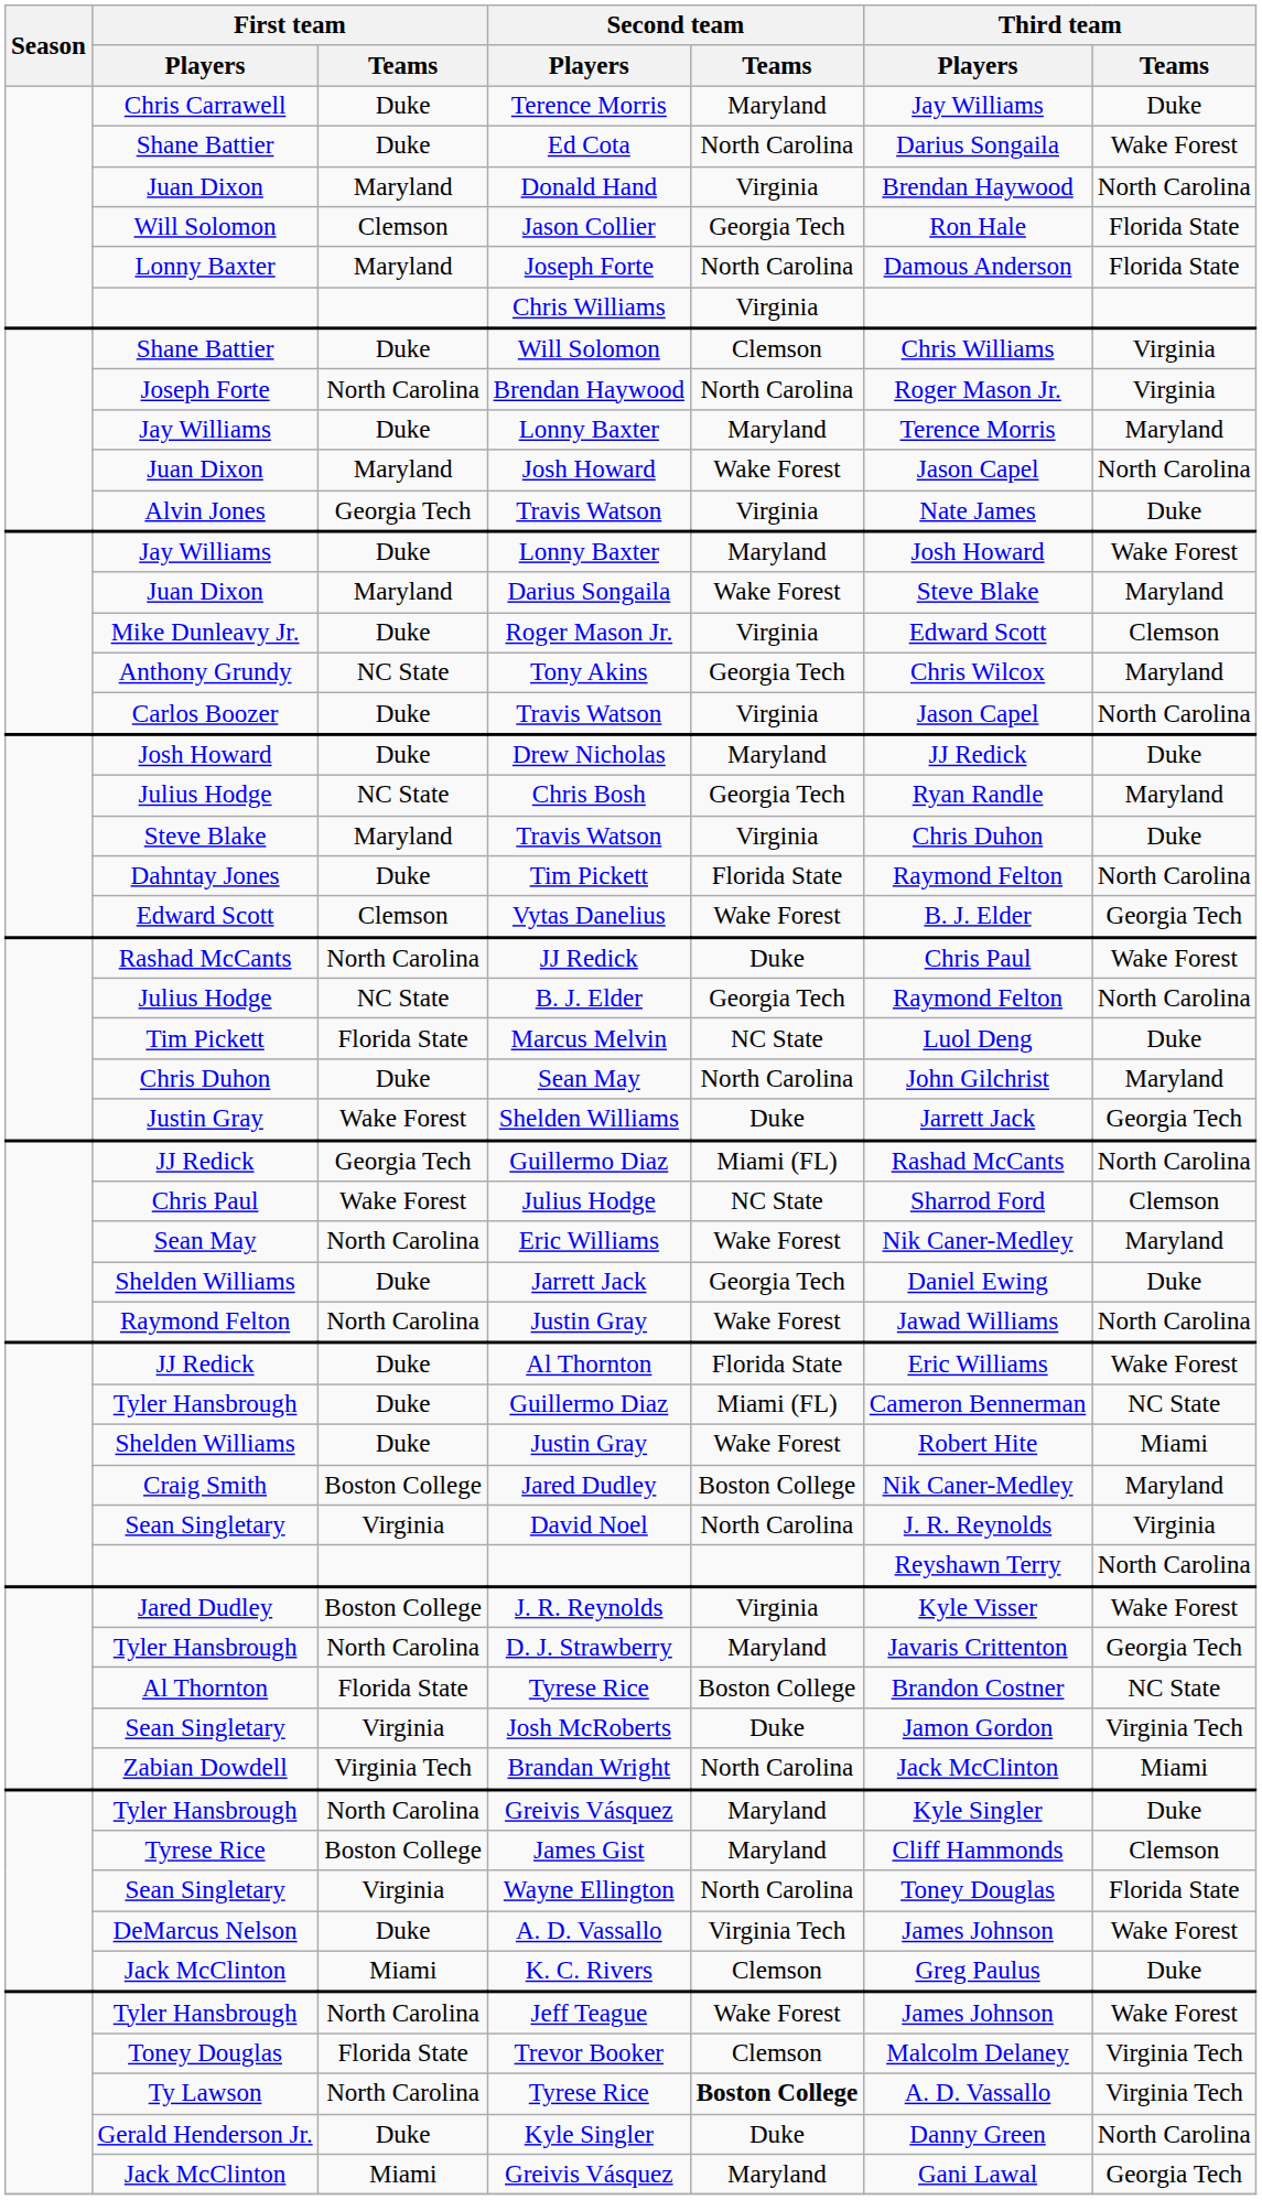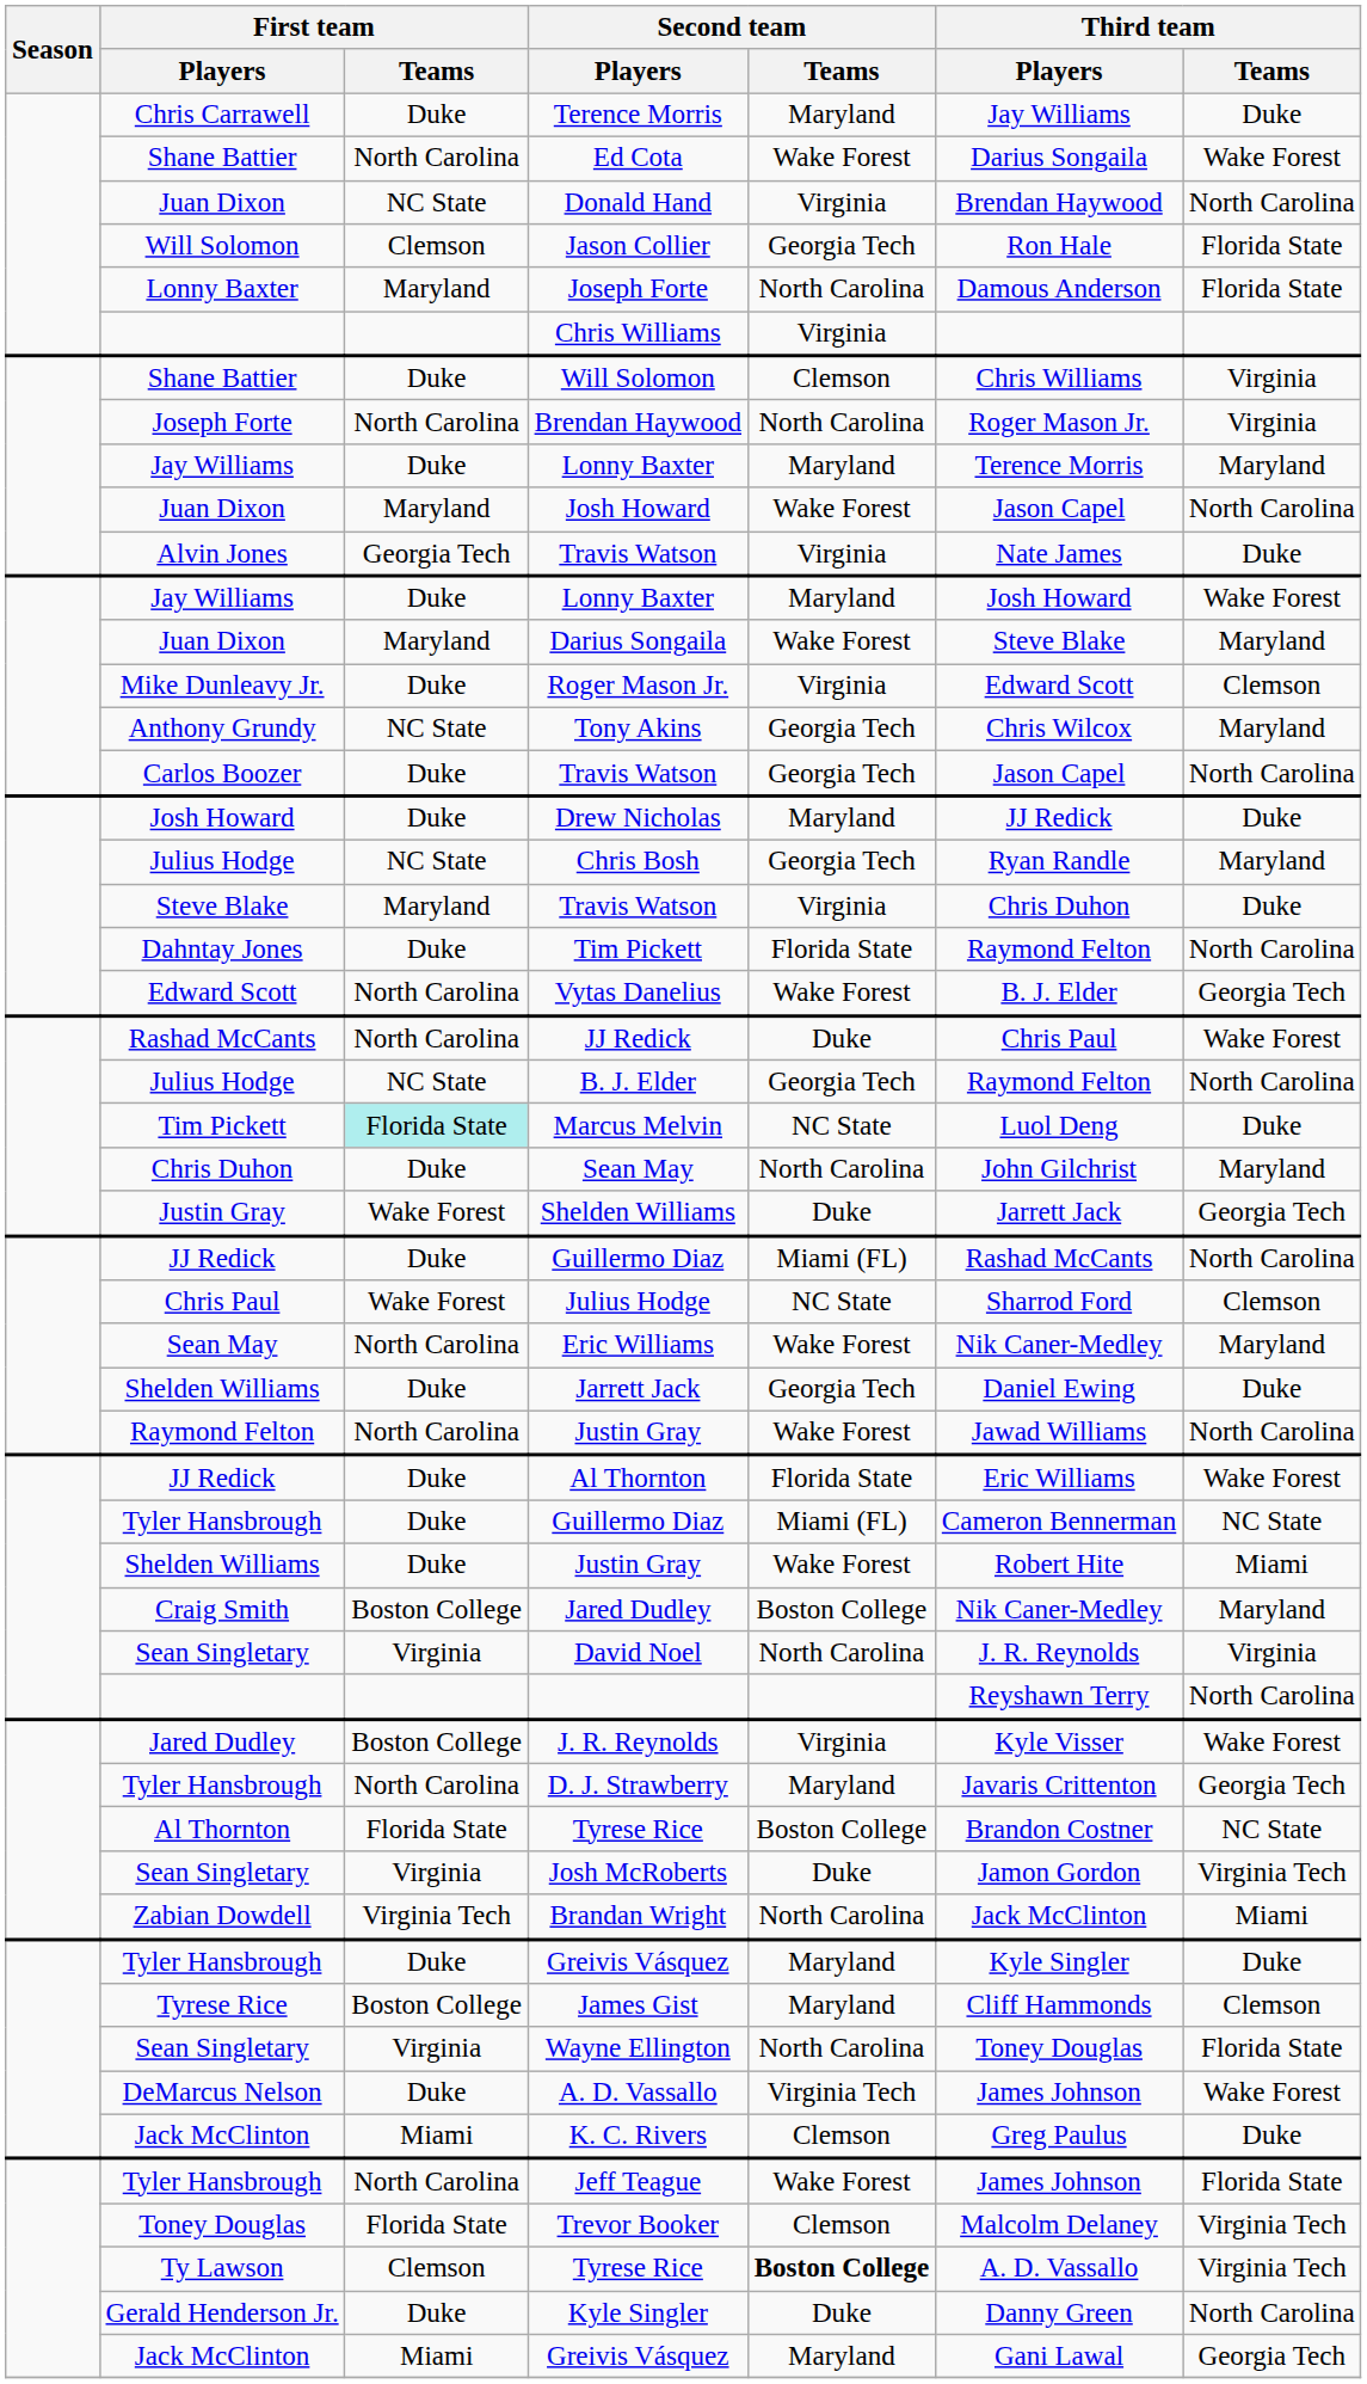 <table class="wikitable" style="text-align:center">
 <tr>
 <th rowspan=2>Season</th>
 <th colspan=2>First team</th>
 <th colspan=2>Second team</th>
 <th colspan=2>Third team</th>
 </tr>
 <tr>
 <th>Players</th>
 <th>Teams</th>
 <th>Players</th>
 <th>Teams</th>
 <th>Players</th>
 <th>Teams</th>
 </tr>
 <tr>
 <td rowspan=6></td>
 <td><a href='#'>Chris Carrawell</a></td>
 <td>Duke</td>
 <td><a href='#'>Terence Morris</a></td>
 <td>Maryland</td>
 <td><a href='#'>Jay Williams</a></td>
 <td>Duke</td>
 </tr>
 <tr>
 <td><a href='#'>Shane Battier</a></td>
-<td>Duke</td>
+<td>North Carolina</td>
 <td><a href='#'>Ed Cota</a></td>
-<td>North Carolina</td>
+<td>Wake Forest</td>
 <td><a href='#'>Darius Songaila</a></td>
 <td>Wake Forest</td>
 </tr>
 <tr>
 <td><a href='#'>Juan Dixon</a></td>
-<td>Maryland</td>
+<td>NC State</td>
 <td><a href='#'>Donald Hand</a></td>
 <td>Virginia</td>
 <td><a href='#'>Brendan Haywood</a></td>
 <td>North Carolina</td>
 </tr>
 <tr>
 <td><a href='#'>Will Solomon</a></td>
 <td>Clemson</td>
 <td><a href='#'>Jason Collier</a></td>
 <td>Georgia Tech</td>
 <td><a href='#'>Ron Hale</a></td>
 <td>Florida State</td>
 </tr>
 <tr>
 <td><a href='#'>Lonny Baxter</a></td>
 <td>Maryland</td>
 <td><a href='#'>Joseph Forte</a></td>
 <td>North Carolina</td>
 <td><a href='#'>Damous Anderson</a></td>
 <td>Florida State</td>
 </tr>
 <tr>
 <td></td>
 <td></td>
 <td><a href='#'>Chris Williams</a></td>
 <td>Virginia</td>
 <td></td>
 <td></td>
 </tr>
 <tr style="border-top:2px solid black">
 <td rowspan=5></td>
 <td><a href='#'>Shane Battier</a></td>
 <td>Duke</td>
 <td><a href='#'>Will Solomon</a></td>
 <td>Clemson</td>
 <td><a href='#'>Chris Williams</a></td>
 <td>Virginia</td>
 </tr>
 <tr>
 <td><a href='#'>Joseph Forte</a></td>
 <td>North Carolina</td>
 <td><a href='#'>Brendan Haywood</a></td>
 <td>North Carolina</td>
 <td><a href='#'>Roger Mason Jr.</a></td>
 <td>Virginia</td>
 </tr>
 <tr>
 <td><a href='#'>Jay Williams</a></td>
 <td>Duke</td>
 <td><a href='#'>Lonny Baxter</a></td>
 <td>Maryland</td>
 <td><a href='#'>Terence Morris</a></td>
 <td>Maryland</td>
 </tr>
 <tr>
 <td><a href='#'>Juan Dixon</a></td>
 <td>Maryland</td>
 <td><a href='#'>Josh Howard</a></td>
 <td>Wake Forest</td>
 <td><a href='#'>Jason Capel</a></td>
 <td>North Carolina</td>
 </tr>
 <tr>
 <td><a href='#'>Alvin Jones</a></td>
 <td>Georgia Tech</td>
 <td><a href='#'>Travis Watson</a></td>
 <td>Virginia</td>
 <td><a href='#'>Nate James</a></td>
 <td>Duke</td>
 </tr>
 <tr style="border-top:2px solid black">
 <td rowspan=5></td>
 <td><a href='#'>Jay Williams</a></td>
 <td>Duke</td>
 <td><a href='#'>Lonny Baxter</a></td>
 <td>Maryland</td>
 <td><a href='#'>Josh Howard</a></td>
 <td>Wake Forest</td>
 </tr>
 <tr>
 <td><a href='#'>Juan Dixon</a></td>
 <td>Maryland</td>
 <td><a href='#'>Darius Songaila</a></td>
 <td>Wake Forest</td>
 <td><a href='#'>Steve Blake</a></td>
 <td>Maryland</td>
 </tr>
 <tr>
 <td><a href='#'>Mike Dunleavy Jr.</a></td>
 <td>Duke</td>
 <td><a href='#'>Roger Mason Jr.</a></td>
 <td>Virginia</td>
 <td><a href='#'>Edward Scott</a></td>
 <td>Clemson</td>
 </tr>
 <tr>
 <td><a href='#'>Anthony Grundy</a></td>
 <td>NC State</td>
 <td><a href='#'>Tony Akins</a></td>
 <td>Georgia Tech</td>
 <td><a href='#'>Chris Wilcox</a></td>
 <td>Maryland</td>
 </tr>
 <tr>
 <td><a href='#'>Carlos Boozer</a></td>
 <td>Duke</td>
 <td><a href='#'>Travis Watson</a></td>
-<td>Virginia</td>
+<td>Georgia Tech</td>
 <td><a href='#'>Jason Capel</a></td>
 <td>North Carolina</td>
 </tr>
 <tr style="border-top:2px solid black">
 <td rowspan=5></td>
 <td><a href='#'>Josh Howard</a></td>
 <td>Duke</td>
 <td><a href='#'>Drew Nicholas</a></td>
 <td>Maryland</td>
 <td><a href='#'>JJ Redick</a></td>
 <td>Duke</td>
 </tr>
 <tr>
 <td><a href='#'>Julius Hodge</a></td>
 <td>NC State</td>
 <td><a href='#'>Chris Bosh</a></td>
 <td>Georgia Tech</td>
 <td><a href='#'>Ryan Randle</a></td>
 <td>Maryland</td>
 </tr>
 <tr>
 <td><a href='#'>Steve Blake</a></td>
 <td>Maryland</td>
 <td><a href='#'>Travis Watson</a></td>
 <td>Virginia</td>
 <td><a href='#'>Chris Duhon</a></td>
 <td>Duke</td>
 </tr>
 <tr>
 <td><a href='#'>Dahntay Jones</a></td>
 <td>Duke</td>
 <td><a href='#'>Tim Pickett</a></td>
 <td>Florida State</td>
 <td><a href='#'>Raymond Felton</a></td>
 <td>North Carolina</td>
 </tr>
 <tr>
 <td><a href='#'>Edward Scott</a></td>
-<td>Clemson</td>
+<td>North Carolina</td>
 <td><a href='#'>Vytas Danelius</a></td>
 <td>Wake Forest</td>
 <td><a href='#'>B. J. Elder</a></td>
 <td>Georgia Tech</td>
 </tr>
 <tr style="border-top:2px solid black">
 <td rowspan=5></td>
 <td><a href='#'>Rashad McCants</a></td>
 <td>North Carolina</td>
 <td><a href='#'>JJ Redick</a></td>
 <td>Duke</td>
 <td><a href='#'>Chris Paul</a></td>
 <td>Wake Forest</td>
 </tr>
 <tr>
 <td><a href='#'>Julius Hodge</a></td>
 <td>NC State</td>
 <td><a href='#'>B. J. Elder</a></td>
 <td>Georgia Tech</td>
 <td><a href='#'>Raymond Felton</a></td>
 <td>North Carolina</td>
 </tr>
 <tr>
 <td><a href='#'>Tim Pickett</a></td>
-<td>Florida State</td>
+<td style="background: paleturquoise;">Florida State</td>
 <td><a href='#'>Marcus Melvin</a></td>
 <td>NC State</td>
 <td><a href='#'>Luol Deng</a></td>
 <td>Duke</td>
 </tr>
 <tr>
 <td><a href='#'>Chris Duhon</a></td>
 <td>Duke</td>
 <td><a href='#'>Sean May</a></td>
 <td>North Carolina</td>
 <td><a href='#'>John Gilchrist</a></td>
 <td>Maryland</td>
 </tr>
 <tr>
 <td><a href='#'>Justin Gray</a></td>
 <td>Wake Forest</td>
 <td><a href='#'>Shelden Williams</a></td>
 <td>Duke</td>
 <td><a href='#'>Jarrett Jack</a></td>
 <td>Georgia Tech</td>
 </tr>
 <tr style="border-top:2px solid black">
 <td rowspan=5></td>
 <td><a href='#'>JJ Redick</a></td>
-<td>Georgia Tech</td>
+<td>Duke</td>
 <td><a href='#'>Guillermo Diaz</a></td>
 <td>Miami (FL)</td>
 <td><a href='#'>Rashad McCants</a></td>
 <td>North Carolina</td>
 </tr>
 <tr>
 <td><a href='#'>Chris Paul</a></td>
 <td>Wake Forest</td>
 <td><a href='#'>Julius Hodge</a></td>
 <td>NC State</td>
 <td><a href='#'>Sharrod Ford</a></td>
 <td>Clemson</td>
 </tr>
 <tr>
 <td><a href='#'>Sean May</a></td>
 <td>North Carolina</td>
 <td><a href='#'>Eric Williams</a></td>
 <td>Wake Forest</td>
 <td><a href='#'>Nik Caner-Medley</a></td>
 <td>Maryland</td>
 </tr>
 <tr>
 <td><a href='#'>Shelden Williams</a></td>
 <td>Duke</td>
 <td><a href='#'>Jarrett Jack</a></td>
 <td>Georgia Tech</td>
 <td><a href='#'>Daniel Ewing</a></td>
 <td>Duke</td>
 </tr>
 <tr>
 <td><a href='#'>Raymond Felton</a></td>
 <td>North Carolina</td>
 <td><a href='#'>Justin Gray</a></td>
 <td>Wake Forest</td>
 <td><a href='#'>Jawad Williams</a></td>
 <td>North Carolina</td>
 </tr>
 <tr style="border-top:2px solid black">
 <td rowspan=6></td>
 <td><a href='#'>JJ Redick</a></td>
 <td>Duke</td>
 <td><a href='#'>Al Thornton</a></td>
 <td>Florida State</td>
 <td><a href='#'>Eric Williams</a></td>
 <td>Wake Forest</td>
 </tr>
 <tr>
 <td><a href='#'>Tyler Hansbrough</a></td>
 <td>Duke</td>
 <td><a href='#'>Guillermo Diaz</a></td>
 <td>Miami (FL)</td>
 <td><a href='#'>Cameron Bennerman</a></td>
 <td>NC State</td>
 </tr>
 <tr>
 <td><a href='#'>Shelden Williams</a></td>
 <td>Duke</td>
 <td><a href='#'>Justin Gray</a></td>
 <td>Wake Forest</td>
 <td><a href='#'>Robert Hite</a></td>
 <td>Miami</td>
 </tr>
 <tr>
 <td><a href='#'>Craig Smith</a></td>
 <td>Boston College</td>
 <td><a href='#'>Jared Dudley</a></td>
 <td>Boston College</td>
 <td><a href='#'>Nik Caner-Medley</a></td>
 <td>Maryland</td>
 </tr>
 <tr>
 <td><a href='#'>Sean Singletary</a></td>
 <td>Virginia</td>
 <td><a href='#'>David Noel</a></td>
 <td>North Carolina</td>
 <td><a href='#'>J. R. Reynolds</a></td>
 <td>Virginia</td>
 </tr>
 <tr>
 <td></td>
 <td></td>
 <td></td>
 <td></td>
 <td><a href='#'>Reyshawn Terry</a></td>
 <td>North Carolina</td>
 </tr>
 <tr style="border-top:2px solid black">
 <td rowspan=5></td>
 <td><a href='#'>Jared Dudley</a></td>
 <td>Boston College</td>
 <td><a href='#'>J. R. Reynolds</a></td>
 <td>Virginia</td>
 <td><a href='#'>Kyle Visser</a></td>
 <td>Wake Forest</td>
 </tr>
 <tr>
 <td><a href='#'>Tyler Hansbrough</a></td>
 <td>North Carolina</td>
 <td><a href='#'>D. J. Strawberry</a></td>
 <td>Maryland</td>
 <td><a href='#'>Javaris Crittenton</a></td>
 <td>Georgia Tech</td>
 </tr>
 <tr>
 <td><a href='#'>Al Thornton</a></td>
 <td>Florida State</td>
 <td><a href='#'>Tyrese Rice</a></td>
 <td>Boston College</td>
 <td><a href='#'>Brandon Costner</a></td>
 <td>NC State</td>
 </tr>
 <tr>
 <td><a href='#'>Sean Singletary</a></td>
 <td>Virginia</td>
 <td><a href='#'>Josh McRoberts</a></td>
 <td>Duke</td>
 <td><a href='#'>Jamon Gordon</a></td>
 <td>Virginia Tech</td>
 </tr>
 <tr>
 <td><a href='#'>Zabian Dowdell</a></td>
 <td>Virginia Tech</td>
 <td><a href='#'>Brandan Wright</a></td>
 <td>North Carolina</td>
 <td><a href='#'>Jack McClinton</a></td>
 <td>Miami</td>
 </tr>
 <tr style="border-top:2px solid black">
 <td rowspan=5></td>
 <td><a href='#'>Tyler Hansbrough</a></td>
-<td>North Carolina</td>
+<td>Duke</td>
 <td><a href='#'>Greivis Vásquez</a></td>
 <td>Maryland</td>
 <td><a href='#'>Kyle Singler</a></td>
 <td>Duke</td>
 </tr>
 <tr>
 <td><a href='#'>Tyrese Rice</a></td>
 <td>Boston College</td>
 <td><a href='#'>James Gist</a></td>
 <td>Maryland</td>
 <td><a href='#'>Cliff Hammonds</a></td>
 <td>Clemson</td>
 </tr>
 <tr>
 <td><a href='#'>Sean Singletary</a></td>
 <td>Virginia</td>
 <td><a href='#'>Wayne Ellington</a></td>
 <td>North Carolina</td>
 <td><a href='#'>Toney Douglas</a></td>
 <td>Florida State</td>
 </tr>
 <tr>
 <td><a href='#'>DeMarcus Nelson</a></td>
 <td>Duke</td>
 <td><a href='#'>A. D. Vassallo</a></td>
 <td>Virginia Tech</td>
 <td><a href='#'>James Johnson</a></td>
 <td>Wake Forest</td>
 </tr>
 <tr>
 <td><a href='#'>Jack McClinton</a></td>
 <td>Miami</td>
 <td><a href='#'>K. C. Rivers</a></td>
 <td>Clemson</td>
 <td><a href='#'>Greg Paulus</a></td>
 <td>Duke</td>
 </tr>
 <tr style="border-top:2px solid black">
 <td rowspan=5></td>
 <td><a href='#'>Tyler Hansbrough</a></td>
 <td>North Carolina</td>
 <td><a href='#'>Jeff Teague</a></td>
 <td>Wake Forest</td>
 <td><a href='#'>James Johnson</a></td>
-<td>Wake Forest</td>
+<td>Florida State</td>
 </tr>
 <tr>
 <td><a href='#'>Toney Douglas</a></td>
 <td>Florida State</td>
 <td><a href='#'>Trevor Booker</a></td>
 <td>Clemson</td>
 <td><a href='#'>Malcolm Delaney</a></td>
 <td>Virginia Tech</td>
 </tr>
 <tr>
 <td><a href='#'>Ty Lawson</a></td>
-<td>North Carolina</td>
+<td>Clemson</td>
 <td><a href='#'>Tyrese Rice</a></td>
 <td><strong>Boston College</strong></td>
 <td><a href='#'>A. D. Vassallo</a></td>
 <td>Virginia Tech</td>
 </tr>
 <tr>
 <td><a href='#'>Gerald Henderson Jr.</a></td>
 <td>Duke</td>
 <td><a href='#'>Kyle Singler</a></td>
 <td>Duke</td>
 <td><a href='#'>Danny Green</a></td>
 <td>North Carolina</td>
 </tr>
 <tr>
 <td><a href='#'>Jack McClinton</a></td>
 <td>Miami</td>
 <td><a href='#'>Greivis Vásquez</a></td>
 <td>Maryland</td>
 <td><a href='#'>Gani Lawal</a></td>
 <td>Georgia Tech</td>
 </tr>
 <tr>
 </tr>
 </table>
